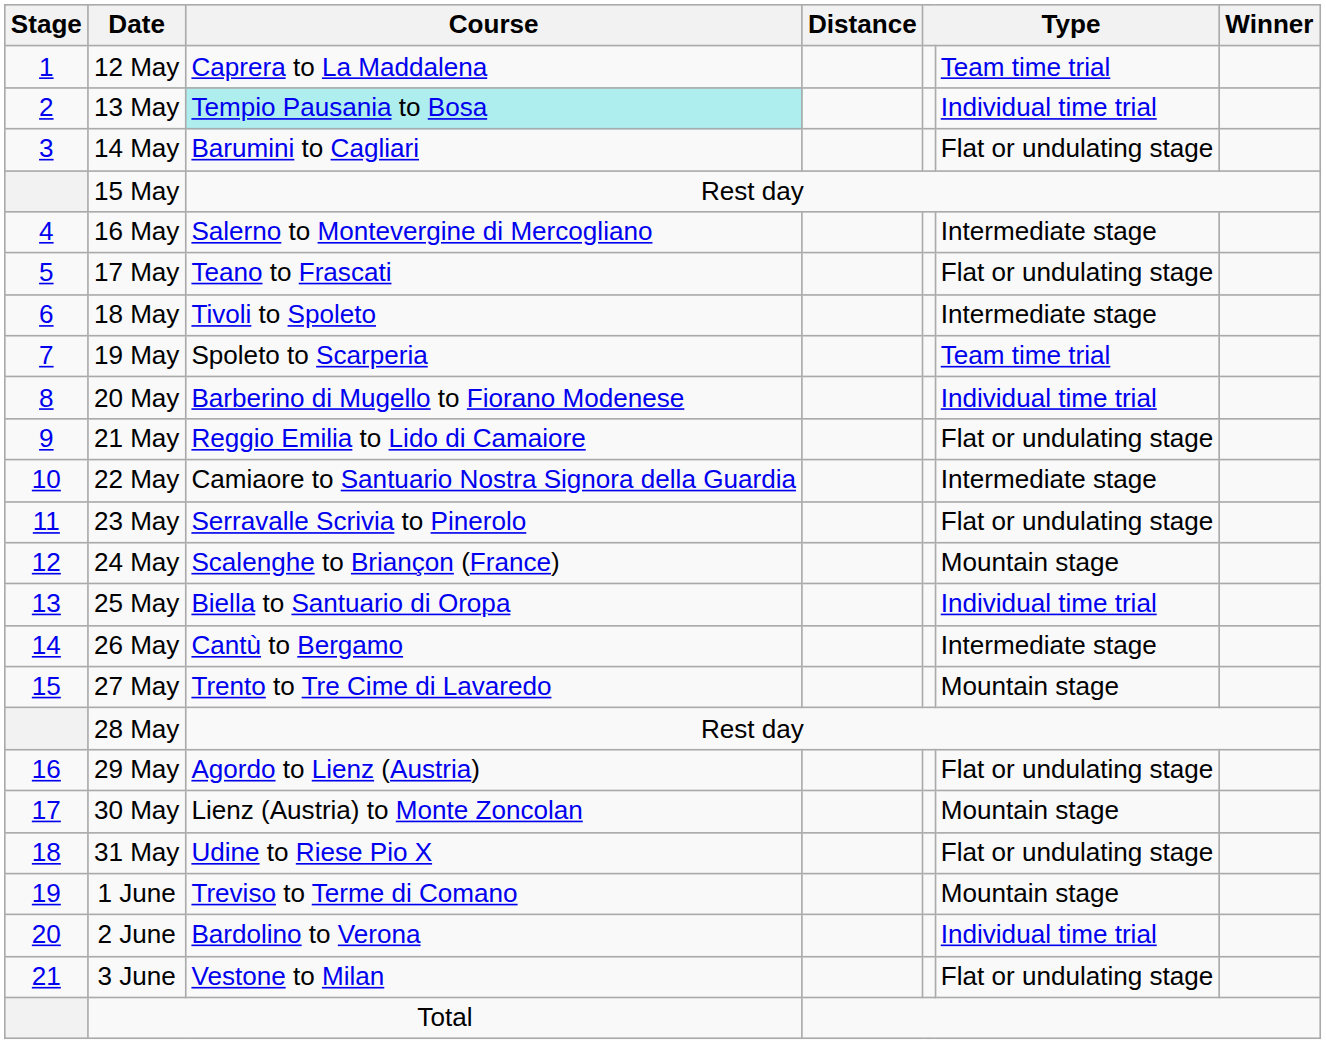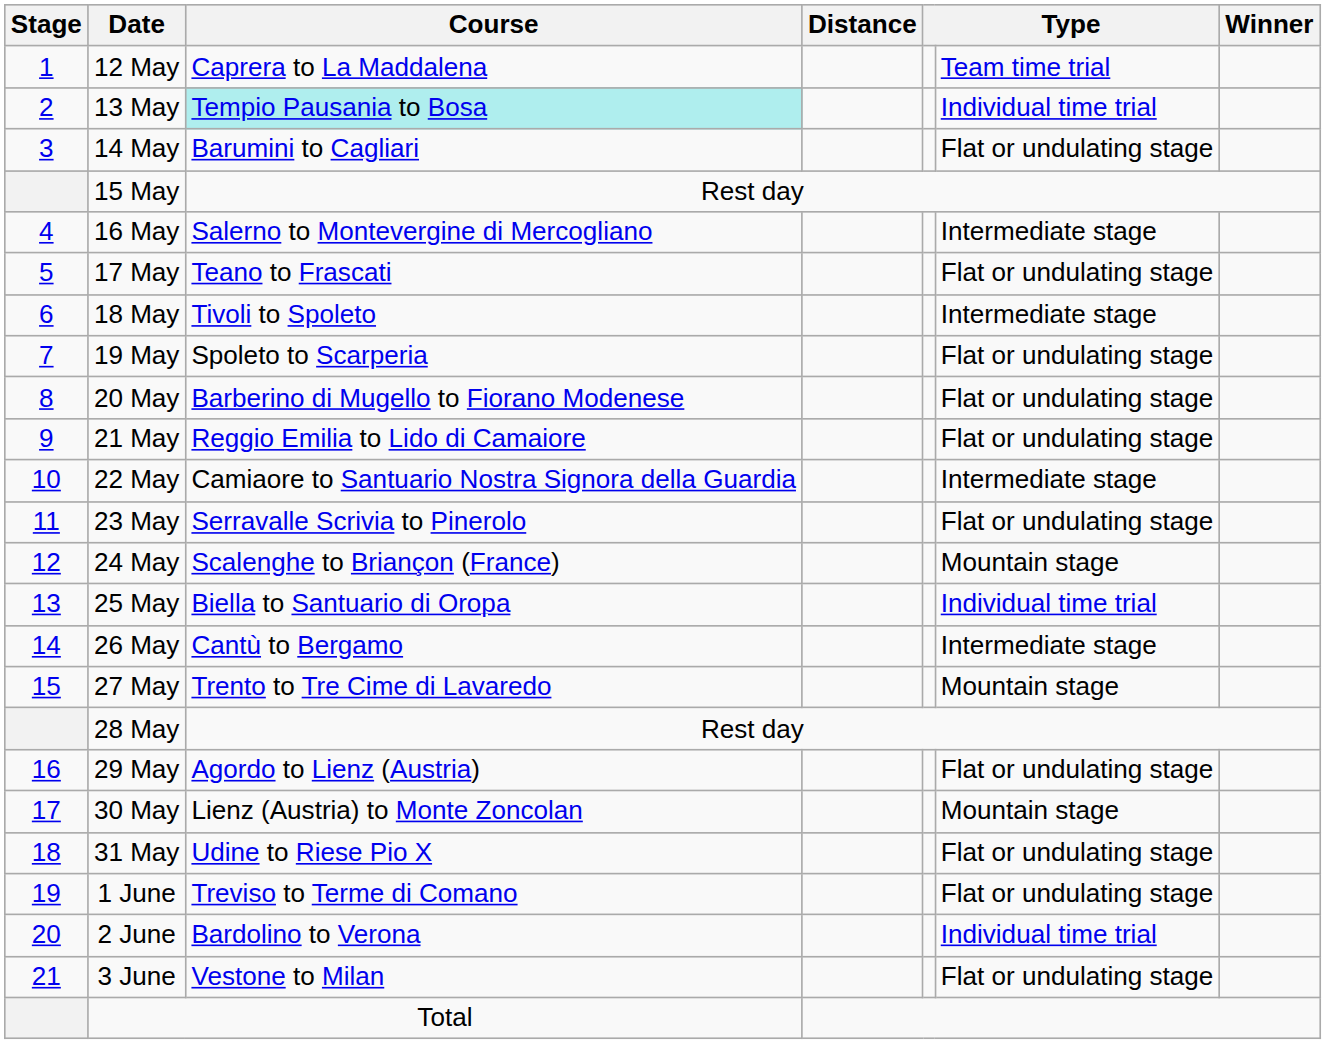 <table class="wikitable">
 <tr>
 <th>Stage</th>
 <th>Date</th>
 <th>Course</th>
 <th>Distance</th>
 <th colspan="2">Type</th>
 <th>Winner</th>
 </tr>
 <tr>
 <td align="center"><a href='#'>1</a></td>
 <td align="center">12 May</td>
 <td><a href='#'>Caprera</a> to <a href='#'>La Maddalena</a></td>
 <td align="center"></td>
 <td align="center"></td>
 <td><a href='#'>Team time trial</a></td>
 <td></td>
 </tr>
 <tr>
 <td align="center"><a href='#'>2</a></td>
 <td align="center">13 May</td>
 <td style="background: paleturquoise;"><a href='#'>Tempio Pausania</a> to <a href='#'>Bosa</a></td>
 <td align="center"></td>
 <td></td>
 <td><a href='#'>Individual time trial</a></td>
 <td></td>
 </tr>
 <tr>
 <td align="center"><a href='#'>3</a></td>
 <td align="center">14 May</td>
 <td><a href='#'>Barumini</a> to <a href='#'>Cagliari</a></td>
 <td align="center"></td>
 <td></td>
 <td>Flat or undulating stage</td>
 <td><s></s></td>
 </tr>
 <tr>
 <th></th>
 <td align="center">15 May</td>
 <td colspan="6" align=center>Rest day</td>
 </tr>
 <tr>
 <td align="center"><a href='#'>4</a></td>
 <td align="center">16 May</td>
 <td><a href='#'>Salerno</a> to <a href='#'>Montevergine di Mercogliano</a></td>
 <td align="center"></td>
 <td></td>
 <td>Intermediate stage</td>
 <td></td>
 </tr>
 <tr>
 <td align="center"><a href='#'>5</a></td>
 <td align="center">17 May</td>
 <td><a href='#'>Teano</a> to <a href='#'>Frascati</a></td>
 <td align="center"></td>
 <td></td>
 <td>Flat or undulating stage</td>
 <td></td>
 </tr>
 <tr>
 <td align="center"><a href='#'>6</a></td>
 <td align="center">18 May</td>
 <td><a href='#'>Tivoli</a> to <a href='#'>Spoleto</a></td>
 <td align="center"></td>
 <td></td>
 <td>Intermediate stage</td>
 <td></td>
 </tr>
 <tr>
 <td align="center"><a href='#'>7</a></td>
 <td align="center">19 May</td>
 <td>Spoleto to <a href='#'>Scarperia</a></td>
 <td align="center"></td>
 <td></td>
-<td><a href='#'>Team time trial</a></td>
+<td>Flat or undulating stage</td>
 <td><s></s></td>
 </tr>
 <tr>
 <td align="center"><a href='#'>8</a></td>
 <td align="center">20 May</td>
 <td><a href='#'>Barberino di Mugello</a> to <a href='#'>Fiorano Modenese</a></td>
 <td align="center"></td>
 <td></td>
-<td><a href='#'>Individual time trial</a></td>
+<td>Flat or undulating stage</td>
 <td></td>
 </tr>
 <tr>
 <td align="center"><a href='#'>9</a></td>
 <td align="center">21 May</td>
 <td><a href='#'>Reggio Emilia</a> to <a href='#'>Lido di Camaiore</a></td>
 <td align="center"></td>
 <td></td>
 <td>Flat or undulating stage</td>
 <td></td>
 </tr>
 <tr>
 <td align="center"><a href='#'>10</a></td>
 <td align="center">22 May</td>
 <td>Camiaore to <a href='#'>Santuario Nostra Signora della Guardia</a></td>
 <td align="center"></td>
 <td></td>
 <td>Intermediate stage</td>
 <td></td>
 </tr>
 <tr>
 <td align="center"><a href='#'>11</a></td>
 <td align="center">23 May</td>
 <td><a href='#'>Serravalle Scrivia</a> to <a href='#'>Pinerolo</a></td>
 <td align="center"></td>
 <td></td>
 <td>Flat or undulating stage</td>
 <td><s></s></td>
 </tr>
 <tr>
 <td align="center"><a href='#'>12</a></td>
 <td align="center">24 May</td>
 <td><a href='#'>Scalenghe</a> to <a href='#'>Briançon</a> (<a href='#'>France</a>)</td>
 <td align="center"></td>
 <td align="center"></td>
 <td>Mountain stage</td>
 <td></td>
 </tr>
 <tr>
 <td align="center"><a href='#'>13</a></td>
 <td align="center">25 May</td>
 <td><a href='#'>Biella</a> to <a href='#'>Santuario di Oropa</a></td>
 <td align="center"></td>
 <td align="center"></td>
 <td><a href='#'>Individual time trial</a></td>
 <td></td>
 </tr>
 <tr>
 <td align="center"><a href='#'>14</a></td>
 <td align="center">26 May</td>
 <td><a href='#'>Cantù</a> to <a href='#'>Bergamo</a></td>
 <td align="center"></td>
 <td></td>
 <td>Intermediate stage</td>
 <td></td>
 </tr>
 <tr>
 <td align="center"><a href='#'>15</a></td>
 <td align="center">27 May</td>
 <td><a href='#'>Trento</a> to <a href='#'>Tre Cime di Lavaredo</a></td>
 <td align="center"></td>
 <td align="center"></td>
 <td>Mountain stage</td>
 <td></td>
 </tr>
 <tr>
 <th></th>
 <td align="center">28 May</td>
 <td colspan="6" align=center>Rest day</td>
 </tr>
 <tr>
 <td align="center"><a href='#'>16</a></td>
 <td align="center">29 May</td>
 <td><a href='#'>Agordo</a> to <a href='#'>Lienz</a> (<a href='#'>Austria</a>)</td>
 <td align="center"></td>
 <td></td>
 <td>Flat or undulating stage</td>
 <td></td>
 </tr>
 <tr>
 <td align="center"><a href='#'>17</a></td>
 <td align="center">30 May</td>
 <td>Lienz (Austria) to <a href='#'>Monte Zoncolan</a></td>
 <td align="center"></td>
 <td align="center"></td>
 <td>Mountain stage</td>
 <td></td>
 </tr>
 <tr>
 <td align="center"><a href='#'>18</a></td>
 <td align="center">31 May</td>
 <td><a href='#'>Udine</a> to <a href='#'>Riese Pio X</a></td>
 <td align="center"></td>
 <td></td>
 <td>Flat or undulating stage</td>
 <td><s></s></td>
 </tr>
 <tr>
 <td align="center"><a href='#'>19</a></td>
 <td align="center">1 June</td>
 <td><a href='#'>Treviso</a> to <a href='#'>Terme di Comano</a></td>
 <td align="center"></td>
 <td></td>
-<td>Mountain stage</td>
+<td>Flat or undulating stage</td>
 <td></td>
 </tr>
 <tr>
 <td align="center"><a href='#'>20</a></td>
 <td align="center">2 June</td>
 <td><a href='#'>Bardolino</a> to <a href='#'>Verona</a></td>
 <td align="center"></td>
 <td align="center"></td>
 <td><a href='#'>Individual time trial</a></td>
 <td></td>
 </tr>
 <tr>
 <td align="center"><a href='#'>21</a></td>
 <td align="center">3 June</td>
 <td><a href='#'>Vestone</a> to <a href='#'>Milan</a></td>
 <td align="center"></td>
 <td></td>
 <td>Flat or undulating stage</td>
 <td><s></s></td>
 </tr>
 <tr>
 <th></th>
 <td colspan="2" align=center>Total</td>
 <td colspan="5" align="center"></td>
 </tr>
 </table>
